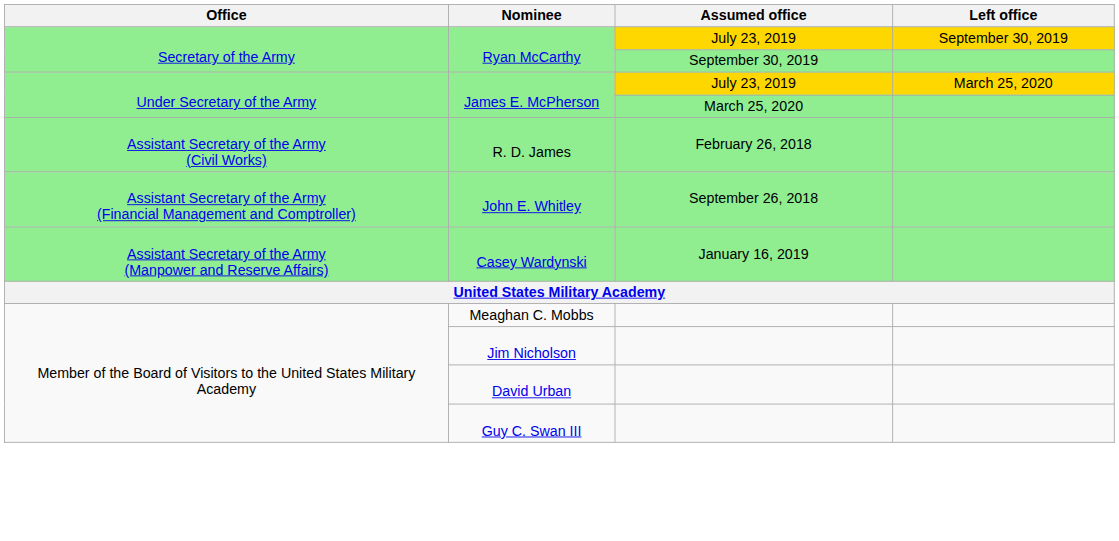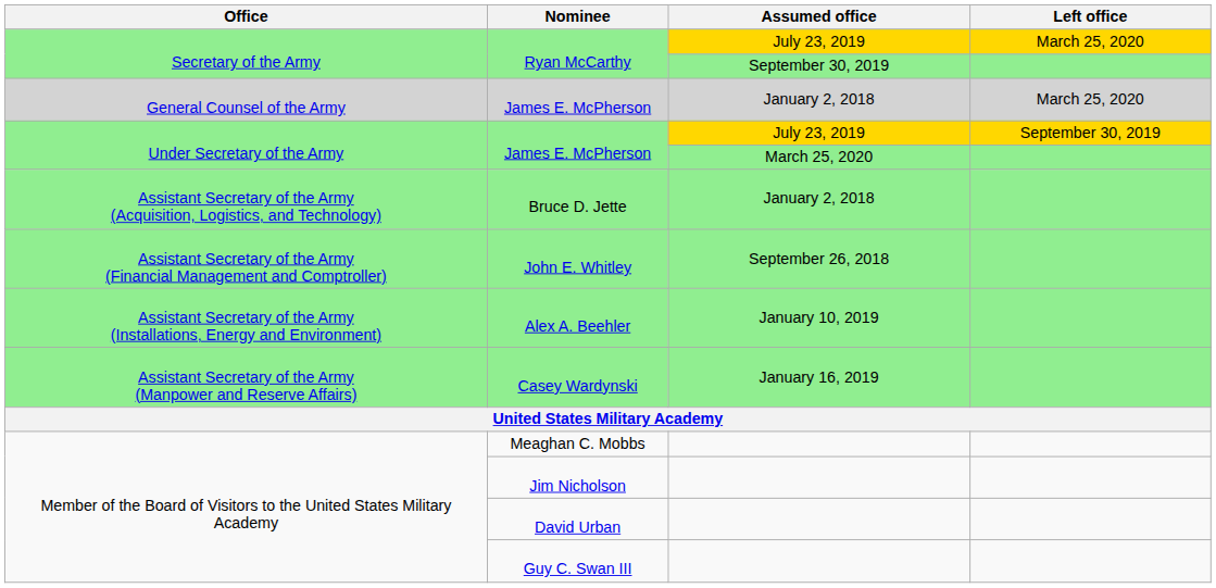 <table class="wikitable sortable" style="text-align:center">
 <tr>
 <th style="width:40%;">Office</th>
 <th style="width:15%;">Nominee</th>
 <th style="width:25%;" data-sort- type="date">Assumed office</th>
 <th style="width:20%;" data-sort- type="date">Left office</th>
 </tr>
 <tr style="background:lightgreen;">
 <td rowspan="2"><br><a href='#'>Secretary of the Army</a></td>
 <td rowspan="2"><br><a href='#'>Ryan McCarthy</a></td>
 <td style="background:gold;">July 23, 2019</td>
-<td style="background:gold;">September 30, 2019</td>
+<td style="background:gold;">March 25, 2020</td>
 </tr>
 <tr style="background:lightgreen">
 <td>September 30, 2019<br></td>
 <td></td>
 </tr>
+<tr style="background:lightgray;">
+<td><br><a href='#'>General Counsel of the Army</a></td>
+<td><br><a href='#'>James E. McPherson</a></td>
+<td>January 2, 2018<br></td>
+<td>March 25, 2020</td>
+</tr>
 <tr style="background:lightgreen;">
 <td rowspan="2"><br><a href='#'>Under Secretary of the Army</a></td>
 <td rowspan="2"><br><a href='#'>James E. McPherson</a></td>
 <td style="background:gold;">July 23, 2019</td>
-<td style="background:gold;">March 25, 2020</td>
+<td style="background:gold;">September 30, 2019</td>
 </tr>
 <tr style="background:lightgreen;">
 <td>March 25, 2020<br></td>
 <td></td>
 </tr>
 <tr style="background:lightgreen;">
-<td><br><a href='#'>Assistant Secretary of the Army<br>(Civil Works)</a></td>
-<td><br>R. D. James</td>
-<td>February 26, 2018<br></td>
+<td><br><a href='#'>Assistant Secretary of the Army<br>(Acquisition, Logistics, and Technology)</a></td>
+<td><br>Bruce D. Jette</td>
+<td style="background:lightgreen;">January 2, 2018<br></td>
 <td></td>
 </tr>
 <tr style="background:lightgreen;">
 <td><br><a href='#'>Assistant Secretary of the Army<br>(Financial Management and Comptroller)</a></td>
 <td><br><a href='#'>John E. Whitley</a></td>
 <td>September 26, 2018<br></td>
+<td></td>
+</tr>
+<tr style="background:lightgreen;">
+<td><br><a href='#'>Assistant Secretary of the Army<br>(Installations, Energy and Environment)</a></td>
+<td><br><a href='#'>Alex A. Beehler</a></td>
+<td>January 10, 2019<br></td>
 <td></td>
 </tr>
 <tr style="background:lightgreen;">
 <td><br><a href='#'>Assistant Secretary of the Army<br>(Manpower and Reserve Affairs)</a></td>
 <td><br><a href='#'>Casey Wardynski</a></td>
 <td>January 16, 2019<br></td>
 <td></td>
 </tr>
 <tr>
 <th colspan="4"><a href='#'>United States Military Academy</a></th>
 </tr>
 <tr>
 <td rowspan="4"><br>Member of the Board of Visitors to the United States Military Academy</td>
 <td>Meaghan C. Mobbs</td>
 <td></td>
 <td></td>
 </tr>
 <tr>
 <td><br><a href='#'>Jim Nicholson</a></td>
 <td></td>
 <td></td>
 </tr>
 <tr>
 <td><br><a href='#'>David Urban</a></td>
 <td></td>
 <td></td>
 </tr>
 <tr>
 <td><br><a href='#'>Guy C. Swan III</a></td>
 <td></td>
 <td></td>
 </tr>
 </table>
